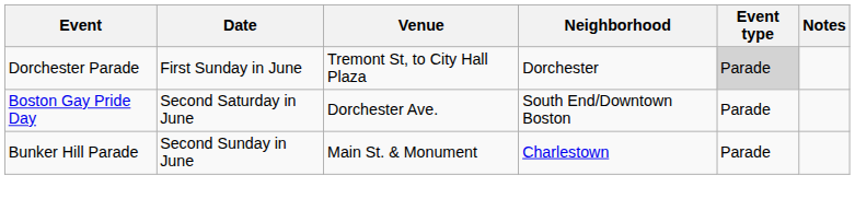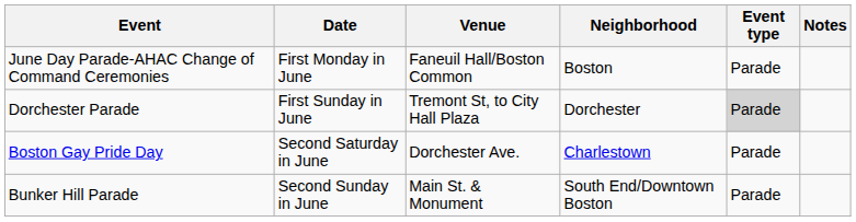 <table class="wikitable sortable">
 <tr>
 <th>Event</th>
 <th>Date</th>
 <th>Venue</th>
 <th>Neighborhood</th>
 <th>Event type</th>
 <th>Notes</th>
+</tr>
+<tr>
+<td>June Day Parade-AHAC Change of Command Ceremonies</td>
+<td>First Monday in June</td>
+<td>Faneuil Hall/Boston Common</td>
+<td>Boston</td>
+<td>Parade</td>
+<td></td>
 </tr>
 <tr>
 <td>Dorchester Parade</td>
 <td>First Sunday in June</td>
 <td>Tremont St, to City Hall Plaza</td>
 <td>Dorchester</td>
 <td style="background: lightgrey;">Parade</td>
 <td></td>
 </tr>
 <tr>
 <td><a href='#'>Boston Gay Pride Day</a></td>
 <td>Second Saturday in June</td>
 <td>Dorchester Ave.</td>
-<td>South End/Downtown Boston</td>
+<td><a href='#'>Charlestown</a></td>
 <td>Parade</td>
 <td></td>
 </tr>
 <tr>
 <td>Bunker Hill Parade</td>
 <td>Second Sunday in June</td>
 <td>Main St. & Monument</td>
-<td><a href='#'>Charlestown</a></td>
+<td>South End/Downtown Boston</td>
 <td>Parade</td>
 <td></td>
 </tr>
 </table>
